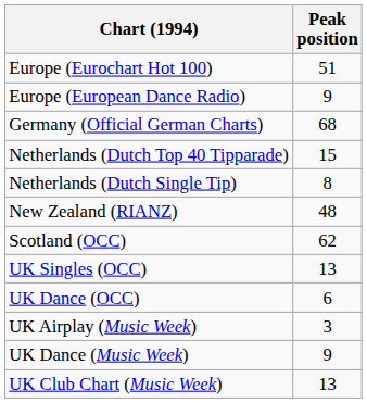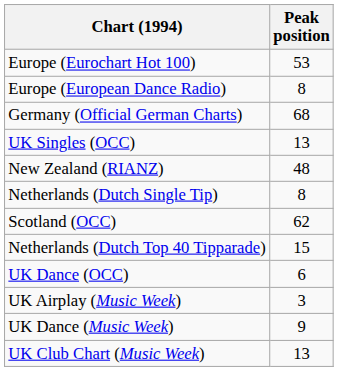 <table class="wikitable sortable">
 <tr>
 <th>Chart (1994)</th>
 <th>Peak<br>position</th>
 </tr>
 <tr>
 <td align="left">Europe (<a href='#'>Eurochart Hot 100</a>)</td>
-<td align="center">51</td>
+<td align="center">53</td>
 </tr>
 <tr>
 <td align="left">Europe (<a href='#'>European Dance Radio</a>)</td>
-<td align="center">9</td>
+<td align="center">8</td>
 </tr>
 <tr>
 <td align="left">Germany (<a href='#'>Official German Charts</a>)</td>
 <td align="center">68</td>
 </tr>
 <tr>
-<td align="left">Netherlands (<a href='#'>Dutch Top 40 Tipparade</a>)</td>
-<td align="center">15</td>
+<td align="left"><a href='#'>UK Singles</a> (<a href='#'>OCC</a>)</td>
+<td align="center">13</td>
+</tr>
+<tr>
+<td align="left">New Zealand (<a href='#'>RIANZ</a>)</td>
+<td align="center">48</td>
 </tr>
 <tr>
 <td align="left">Netherlands (<a href='#'>Dutch Single Tip</a>)</td>
 <td align="center">8</td>
 </tr>
 <tr>
-<td align="left">New Zealand (<a href='#'>RIANZ</a>)</td>
-<td align="center">48</td>
-</tr>
-<tr>
 <td align="left">Scotland (<a href='#'>OCC</a>)</td>
 <td align="center">62</td>
 </tr>
 <tr>
-<td align="left"><a href='#'>UK Singles</a> (<a href='#'>OCC</a>)</td>
-<td align="center">13</td>
+<td align="left">Netherlands (<a href='#'>Dutch Top 40 Tipparade</a>)</td>
+<td align="center">15</td>
 </tr>
 <tr>
 <td align="left"><a href='#'>UK Dance</a> (<a href='#'>OCC</a>)</td>
 <td align="center">6</td>
 </tr>
 <tr>
 <td align="left">UK Airplay (<em><a href='#'>Music Week</a></em>)</td>
 <td align="center">3</td>
 </tr>
 <tr>
 <td align="left">UK Dance (<em><a href='#'>Music Week</a></em>)</td>
 <td align="center">9</td>
 </tr>
 <tr>
 <td align="left"><a href='#'>UK Club Chart</a> (<em><a href='#'>Music Week</a></em>)</td>
 <td align="center">13</td>
 </tr>
 </table>
